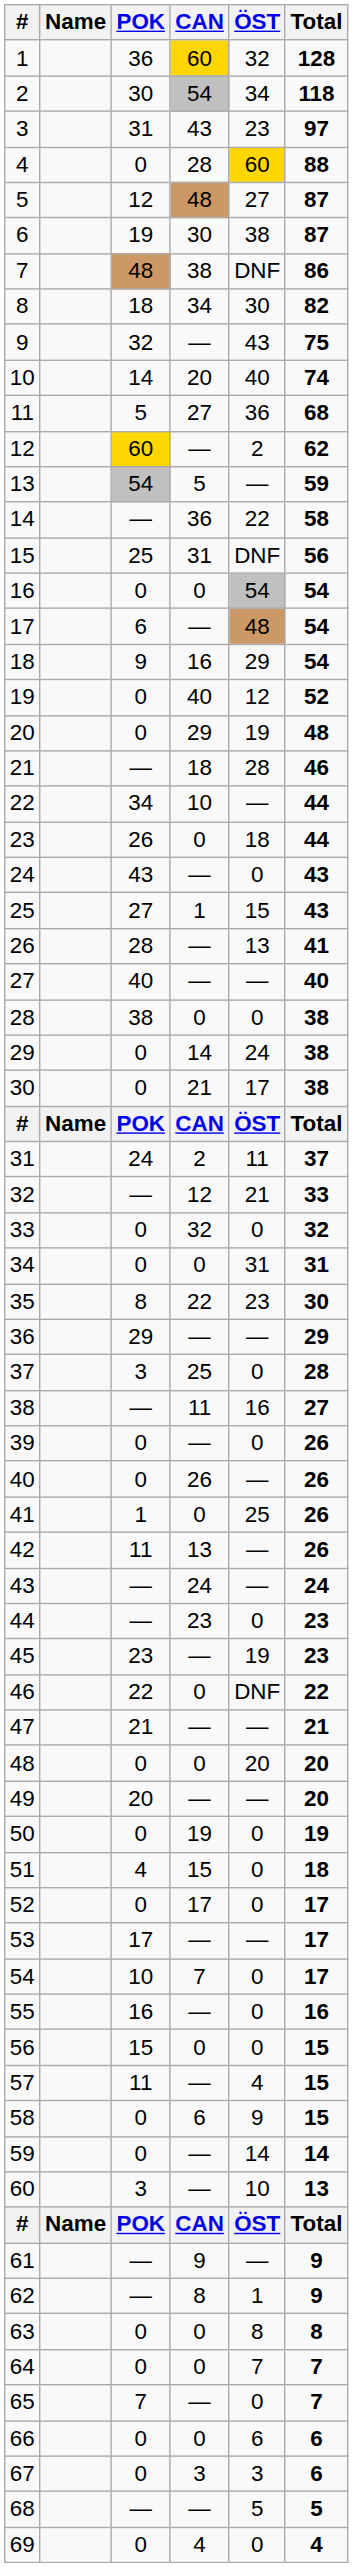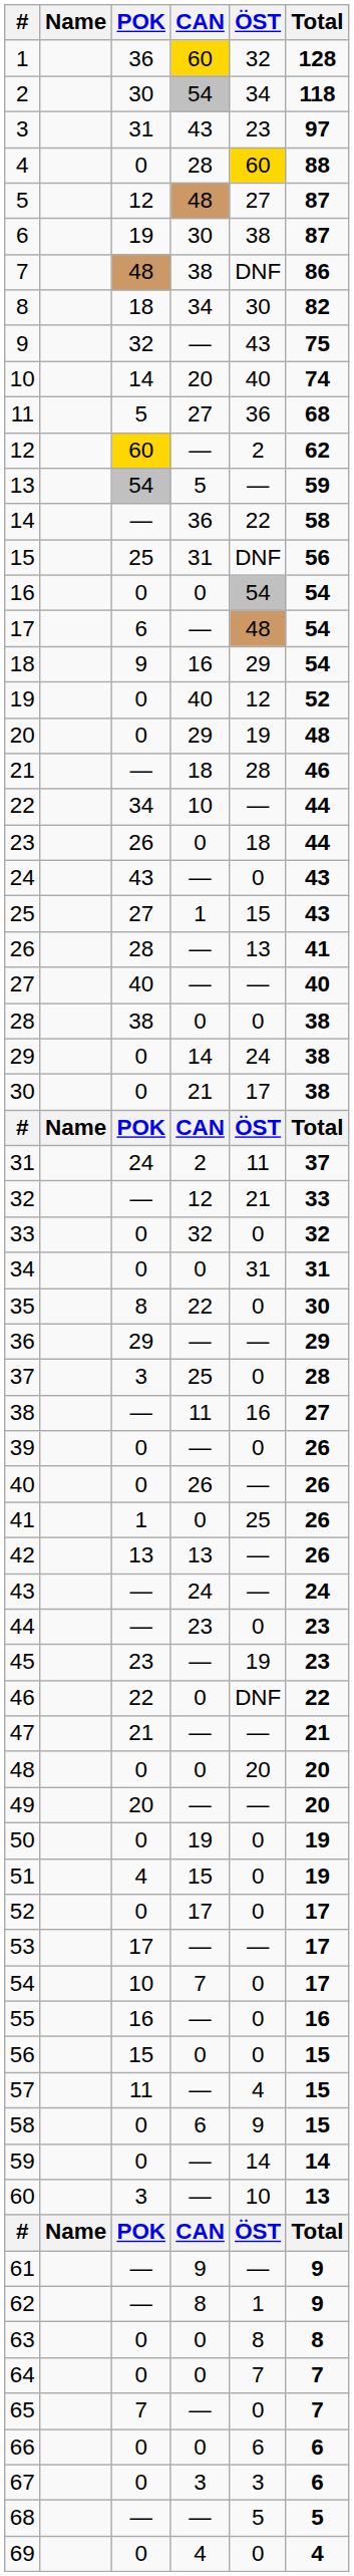 <table class="wikitable sortable" style="text-align:center;">
 <tr>
 <th>#</th>
 <th>Name</th>
 <th><a href='#'>POK</a></th>
 <th><a href='#'>CAN</a></th>
 <th><a href='#'>ÖST</a></th>
 <th><strong>Total</strong> </th>
 </tr>
 <tr>
 <td>1</td>
 <td align="left"></td>
 <td>36</td>
 <td bgcolor="gold">60</td>
 <td>32</td>
 <td><strong>128</strong></td>
 </tr>
 <tr>
 <td>2</td>
 <td align="left"></td>
 <td>30</td>
 <td bgcolor="silver">54</td>
 <td>34</td>
 <td><strong>118</strong></td>
 </tr>
 <tr>
 <td>3</td>
 <td align="left"></td>
 <td>31</td>
 <td>43</td>
 <td>23</td>
 <td><strong>97</strong></td>
 </tr>
 <tr>
 <td>4</td>
 <td align="left"></td>
 <td>0</td>
 <td>28</td>
 <td bgcolor="gold">60</td>
 <td><strong>88</strong></td>
 </tr>
 <tr>
 <td>5</td>
 <td align="left"></td>
 <td>12</td>
 <td bgcolor="CC9966">48</td>
 <td>27</td>
 <td><strong>87</strong></td>
 </tr>
 <tr>
 <td>6</td>
 <td align="left"></td>
 <td>19</td>
 <td>30</td>
 <td>38</td>
 <td><strong>87</strong></td>
 </tr>
 <tr>
 <td>7</td>
 <td align="left"></td>
 <td bgcolor="CC9966">48</td>
 <td>38</td>
 <td>DNF</td>
 <td><strong>86</strong></td>
 </tr>
 <tr>
 <td>8</td>
 <td align="left"></td>
 <td>18</td>
 <td>34</td>
 <td>30</td>
 <td><strong>82</strong></td>
 </tr>
 <tr>
 <td>9</td>
 <td align="left"></td>
 <td>32</td>
 <td>—</td>
 <td>43</td>
 <td><strong>75</strong></td>
 </tr>
 <tr>
 <td>10</td>
 <td align="left"></td>
 <td>14</td>
 <td>20</td>
 <td>40</td>
 <td><strong>74</strong></td>
 </tr>
 <tr>
 <td>11</td>
 <td align="left"></td>
 <td>5</td>
 <td>27</td>
 <td>36</td>
 <td><strong>68</strong></td>
 </tr>
 <tr>
 <td>12</td>
 <td align="left"></td>
 <td bgcolor="gold">60</td>
 <td>—</td>
 <td>2</td>
 <td><strong>62</strong></td>
 </tr>
 <tr>
 <td>13</td>
 <td align="left"></td>
 <td bgcolor="silver">54</td>
 <td>5</td>
 <td>—</td>
 <td><strong>59</strong></td>
 </tr>
 <tr>
 <td>14</td>
 <td align="left"></td>
 <td>—</td>
 <td>36</td>
 <td>22</td>
 <td><strong>58</strong></td>
 </tr>
 <tr>
 <td>15</td>
 <td align="left"></td>
 <td>25</td>
 <td>31</td>
 <td>DNF</td>
 <td><strong>56</strong></td>
 </tr>
 <tr>
 <td>16</td>
 <td align="left"></td>
 <td>0</td>
 <td>0</td>
 <td bgcolor="silver">54</td>
 <td><strong>54</strong></td>
 </tr>
 <tr>
 <td>17</td>
 <td align="left"></td>
 <td>6</td>
 <td>—</td>
 <td bgcolor="CC9966">48</td>
 <td><strong>54</strong></td>
 </tr>
 <tr>
 <td>18</td>
 <td align="left"></td>
 <td>9</td>
 <td>16</td>
 <td>29</td>
 <td><strong>54</strong></td>
 </tr>
 <tr>
 <td>19</td>
 <td align="left"></td>
 <td>0</td>
 <td>40</td>
 <td>12</td>
 <td><strong>52</strong></td>
 </tr>
 <tr>
 <td>20</td>
 <td align="left"></td>
 <td>0</td>
 <td>29</td>
 <td>19</td>
 <td><strong>48</strong></td>
 </tr>
 <tr>
 <td>21</td>
 <td align="left"></td>
 <td>—</td>
 <td>18</td>
 <td>28</td>
 <td><strong>46</strong></td>
 </tr>
 <tr>
 <td>22</td>
 <td align="left"></td>
 <td>34</td>
 <td>10</td>
 <td>—</td>
 <td><strong>44</strong></td>
 </tr>
 <tr>
 <td>23</td>
 <td align="left"></td>
 <td>26</td>
 <td>0</td>
 <td>18</td>
 <td><strong>44</strong></td>
 </tr>
 <tr>
 <td>24</td>
 <td align="left"></td>
 <td>43</td>
 <td>—</td>
 <td>0</td>
 <td><strong>43</strong></td>
 </tr>
 <tr>
 <td>25</td>
 <td align="left"></td>
 <td>27</td>
 <td>1</td>
 <td>15</td>
 <td><strong>43</strong></td>
 </tr>
 <tr>
 <td>26</td>
 <td align="left"></td>
 <td>28</td>
 <td>—</td>
 <td>13</td>
 <td><strong>41</strong></td>
 </tr>
 <tr>
 <td>27</td>
 <td align="left"></td>
 <td>40</td>
 <td>—</td>
 <td>—</td>
 <td><strong>40</strong></td>
 </tr>
 <tr>
 <td>28</td>
 <td align="left"></td>
 <td>38</td>
 <td>0</td>
 <td>0</td>
 <td><strong>38</strong></td>
 </tr>
 <tr>
 <td>29</td>
 <td align="left"></td>
 <td>0</td>
 <td>14</td>
 <td>24</td>
 <td><strong>38</strong></td>
 </tr>
 <tr>
 <td>30</td>
 <td align="left"></td>
 <td>0</td>
 <td>21</td>
 <td>17</td>
 <td><strong>38</strong></td>
 </tr>
 <tr>
 <th>#</th>
 <th>Name</th>
 <th><a href='#'>POK</a></th>
 <th><a href='#'>CAN</a></th>
 <th><a href='#'>ÖST</a></th>
 <th><strong>Total</strong></th>
 </tr>
 <tr>
 <td>31</td>
 <td align="left"></td>
 <td>24</td>
 <td>2</td>
 <td>11</td>
 <td><strong>37</strong></td>
 </tr>
 <tr>
 <td>32</td>
 <td align="left"></td>
 <td>—</td>
 <td>12</td>
 <td>21</td>
 <td><strong>33</strong></td>
 </tr>
 <tr>
 <td>33</td>
 <td align="left"></td>
 <td>0</td>
 <td>32</td>
 <td>0</td>
 <td><strong>32</strong></td>
 </tr>
 <tr>
 <td>34</td>
 <td align="left"></td>
 <td>0</td>
 <td>0</td>
 <td>31</td>
 <td><strong>31</strong></td>
 </tr>
 <tr>
 <td>35</td>
 <td align="left"></td>
 <td>8</td>
 <td>22</td>
-<td>23</td>
+<td>0</td>
 <td><strong>30</strong></td>
 </tr>
 <tr>
 <td>36</td>
 <td align="left"></td>
 <td>29</td>
 <td>—</td>
 <td>—</td>
 <td><strong>29</strong></td>
 </tr>
 <tr>
 <td>37</td>
 <td align="left"></td>
 <td>3</td>
 <td>25</td>
 <td>0</td>
 <td><strong>28</strong></td>
 </tr>
 <tr>
 <td>38</td>
 <td align="left"></td>
 <td>—</td>
 <td>11</td>
 <td>16</td>
 <td><strong>27</strong></td>
 </tr>
 <tr>
 <td>39</td>
 <td align="left"></td>
 <td>0</td>
 <td>—</td>
 <td>0</td>
 <td><strong>26</strong></td>
 </tr>
 <tr>
 <td>40</td>
 <td align="left"></td>
 <td>0</td>
 <td>26</td>
 <td>—</td>
 <td><strong>26</strong></td>
 </tr>
 <tr>
 <td>41</td>
 <td align="left"></td>
 <td>1</td>
 <td>0</td>
 <td>25</td>
 <td><strong>26</strong></td>
 </tr>
 <tr>
 <td>42</td>
 <td align="left"></td>
-<td>11</td>
+<td>13</td>
 <td>13</td>
 <td>—</td>
 <td><strong>26</strong></td>
 </tr>
 <tr>
 <td>43</td>
 <td align="left"></td>
 <td>—</td>
 <td>24</td>
 <td>—</td>
 <td><strong>24</strong></td>
 </tr>
 <tr>
 <td>44</td>
 <td align="left"></td>
 <td>—</td>
 <td>23</td>
 <td>0</td>
 <td><strong>23</strong></td>
 </tr>
 <tr>
 <td>45</td>
 <td align="left"></td>
 <td>23</td>
 <td>—</td>
 <td>19</td>
 <td><strong>23</strong></td>
 </tr>
 <tr>
 <td>46</td>
 <td align="left"></td>
 <td>22</td>
 <td>0</td>
 <td>DNF</td>
 <td><strong>22</strong></td>
 </tr>
 <tr>
 <td>47</td>
 <td align="left"></td>
 <td>21</td>
 <td>—</td>
 <td>—</td>
 <td><strong>21</strong></td>
 </tr>
 <tr>
 <td>48</td>
 <td align="left"></td>
 <td>0</td>
 <td>0</td>
 <td>20</td>
 <td><strong>20</strong></td>
 </tr>
 <tr>
 <td>49</td>
 <td align="left"></td>
 <td>20</td>
 <td>—</td>
 <td>—</td>
 <td><strong>20</strong></td>
 </tr>
 <tr>
 <td>50</td>
 <td align="left"></td>
 <td>0</td>
 <td>19</td>
 <td>0</td>
 <td><strong>19</strong></td>
 </tr>
 <tr>
 <td>51</td>
 <td align="left"></td>
 <td>4</td>
 <td>15</td>
 <td>0</td>
-<td><strong>18</strong></td>
+<td><strong>19</strong></td>
 </tr>
 <tr>
 <td>52</td>
 <td align="left"></td>
 <td>0</td>
 <td>17</td>
 <td>0</td>
 <td><strong>17</strong></td>
 </tr>
 <tr>
 <td>53</td>
 <td align="left"></td>
 <td>17</td>
 <td>—</td>
 <td>—</td>
 <td><strong>17</strong></td>
 </tr>
 <tr>
 <td>54</td>
 <td align="left"></td>
 <td>10</td>
 <td>7</td>
 <td>0</td>
 <td><strong>17</strong></td>
 </tr>
 <tr>
 <td>55</td>
 <td align="left"></td>
 <td>16</td>
 <td>—</td>
 <td>0</td>
 <td><strong>16</strong></td>
 </tr>
 <tr>
 <td>56</td>
 <td align="left"></td>
 <td>15</td>
 <td>0</td>
 <td>0</td>
 <td><strong>15</strong></td>
 </tr>
 <tr>
 <td>57</td>
 <td align="left"></td>
 <td>11</td>
 <td>—</td>
 <td>4</td>
 <td><strong>15</strong></td>
 </tr>
 <tr>
 <td>58</td>
 <td align="left"></td>
 <td>0</td>
 <td>6</td>
 <td>9</td>
 <td><strong>15</strong></td>
 </tr>
 <tr>
 <td>59</td>
 <td align="left"></td>
 <td>0</td>
 <td>—</td>
 <td>14</td>
 <td><strong>14</strong></td>
 </tr>
 <tr>
 <td>60</td>
 <td align="left"></td>
 <td>3</td>
 <td>—</td>
 <td>10</td>
 <td><strong>13</strong></td>
 </tr>
 <tr>
 <th>#</th>
 <th>Name</th>
 <th><a href='#'>POK</a></th>
 <th><a href='#'>CAN</a></th>
 <th><a href='#'>ÖST</a></th>
 <th><strong>Total</strong></th>
 </tr>
 <tr>
 <td>61</td>
 <td align="left"></td>
 <td>—</td>
 <td>9</td>
 <td>—</td>
 <td><strong>9</strong></td>
 </tr>
 <tr>
 <td>62</td>
 <td align="left"></td>
 <td>—</td>
 <td>8</td>
 <td>1</td>
 <td><strong>9</strong></td>
 </tr>
 <tr>
 <td>63</td>
 <td align="left"></td>
 <td>0</td>
 <td>0</td>
 <td>8</td>
 <td><strong>8</strong></td>
 </tr>
 <tr>
 <td>64</td>
 <td align="left"></td>
 <td>0</td>
 <td>0</td>
 <td>7</td>
 <td><strong>7</strong></td>
 </tr>
 <tr>
 <td>65</td>
 <td align="left"></td>
 <td>7</td>
 <td>—</td>
 <td>0</td>
 <td><strong>7</strong></td>
 </tr>
 <tr>
 <td>66</td>
 <td align="left"></td>
 <td>0</td>
 <td>0</td>
 <td>6</td>
 <td><strong>6</strong></td>
 </tr>
 <tr>
 <td>67</td>
 <td align="left"></td>
 <td>0</td>
 <td>3</td>
 <td>3</td>
 <td><strong>6</strong></td>
 </tr>
 <tr>
 <td>68</td>
 <td align="left"></td>
 <td>—</td>
 <td>—</td>
 <td>5</td>
 <td><strong>5</strong></td>
 </tr>
 <tr>
 <td>69</td>
 <td align="left"></td>
 <td>0</td>
 <td>4</td>
 <td>0</td>
 <td><strong>4</strong></td>
 </tr>
 </table>
